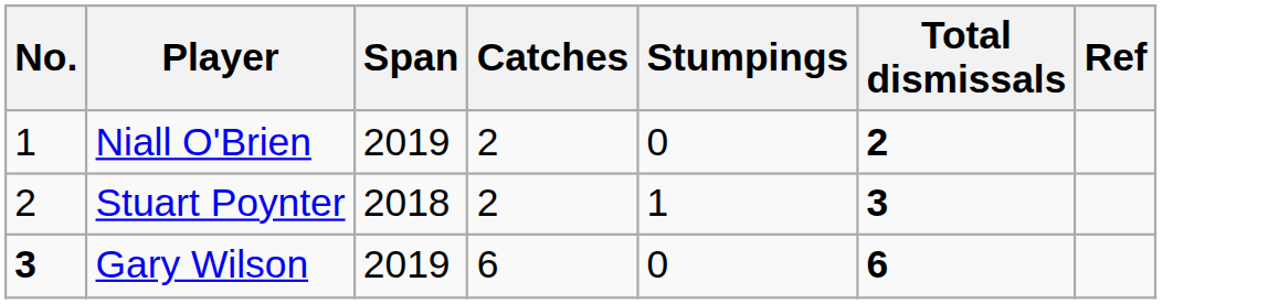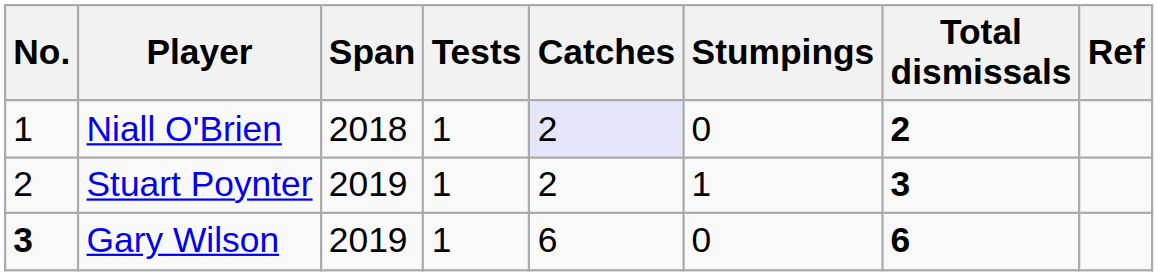 <table class="wikitable sortable">
 <tr>
 <th>No.</th>
 <th>Player</th>
 <th>Span</th>
+<th>Tests</th>
 <th>Catches</th>
 <th>Stumpings</th>
 <th>Total<br>dismissals</th>
 <th>Ref</th>
 </tr>
 <tr>
 <td>1</td>
 <td><a href='#'>Niall O'Brien</a></td>
-<td>2019</td>
-<td>2</td>
+<td>2018</td>
+<td>1</td>
+<td style="background: lavender;">2</td>
 <td>0</td>
 <td><strong>2</strong></td>
 <td></td>
 </tr>
 <tr>
 <td>2</td>
 <td><a href='#'>Stuart Poynter</a></td>
-<td>2018</td>
+<td>2019</td>
+<td>1</td>
 <td>2</td>
 <td>1</td>
 <td><strong>3</strong></td>
 <td></td>
 </tr>
 <tr>
 <td><strong>3</strong></td>
 <td><a href='#'>Gary Wilson</a></td>
 <td>2019</td>
+<td>1</td>
 <td>6</td>
 <td>0</td>
 <td><strong>6</strong></td>
 <td></td>
 </tr>
 </table>
